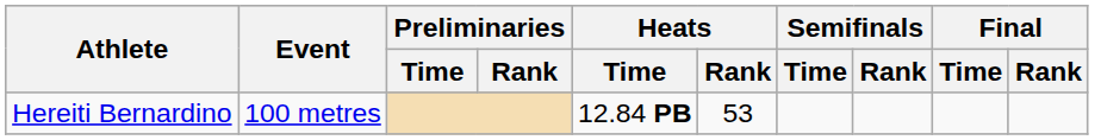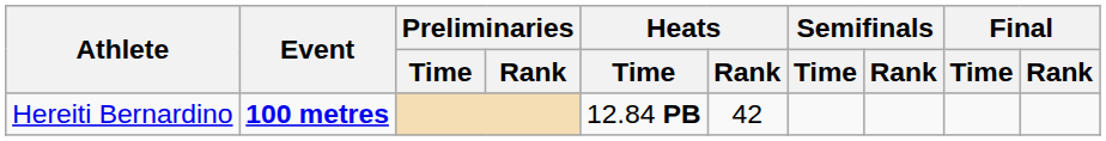 <table class=wikitable style="font-size:90%;">
 <tr>
 <th rowspan="2">Athlete</th>
 <th rowspan="2">Event</th>
 <th colspan="2">Preliminaries</th>
 <th colspan="2">Heats</th>
 <th colspan="2">Semifinals</th>
 <th colspan="2">Final</th>
 </tr>
 <tr>
 <th>Time</th>
 <th>Rank</th>
 <th>Time</th>
 <th>Rank</th>
 <th>Time</th>
 <th>Rank</th>
 <th>Time</th>
 <th>Rank</th>
 </tr>
 <tr style="border-top: single;">
 <td><a href='#'>Hereiti Bernardino</a></td>
-<td><a href='#'>100 metres</a></td>
+<td><strong><a href='#'>100 metres</a></strong></td>
 <td colspan= 2 bgcolor="wheat"></td>
 <td align=center>12.84 <strong>PB</strong></td>
-<td align=center>53</td>
+<td align=center>42</td>
 <td align=center></td>
 <td align=center></td>
 <td align=center></td>
 <td align=center></td>
 </tr>
 </table>
